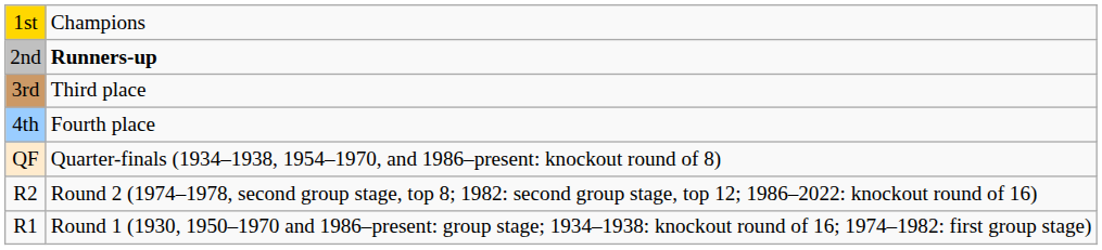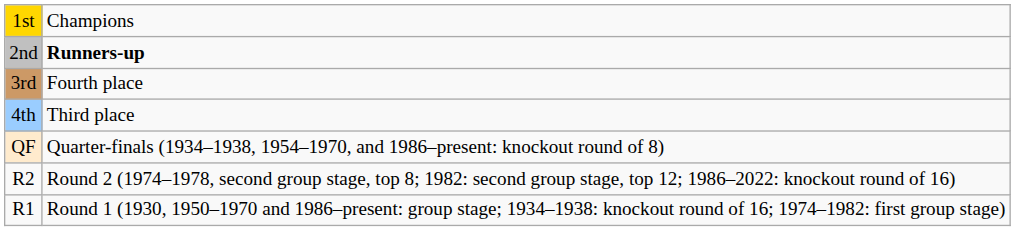 <table class="wikitable" style="font-size:90%">
 <tr>
 <td style="text-align:center;width:10px;background:gold">1st</td>
 <td>Champions</td>
 </tr>
 <tr>
 <td style="text-align:center;width:10px;background:silver">2nd</td>
 <td><strong>Runners-up</strong></td>
 </tr>
 <tr>
 <td style="text-align:center;width:10px;background:#cc9966">3rd</td>
-<td>Third place</td>
+<td>Fourth place</td>
 </tr>
 <tr>
 <td style="text-align:center;width:10px;background:#9acdff">4th</td>
-<td>Fourth place</td>
+<td>Third place</td>
 </tr>
 <tr>
 <td style="text-align:center;width:10px;background:#ffebcd">QF</td>
 <td>Quarter-finals (1934–1938, 1954–1970, and 1986–present: knockout round of 8)</td>
 </tr>
 <tr>
 <td style="text-align:center;width:10px">R2</td>
 <td>Round 2 (1974–1978, second group stage, top 8; 1982: second group stage, top 12; 1986–2022: knockout round of 16)</td>
 </tr>
 <tr>
 <td style="text-align:center;width:10px">R1</td>
 <td>Round 1 (1930, 1950–1970 and 1986–present: group stage; 1934–1938: knockout round of 16; 1974–1982: first group stage)</td>
 </tr>
 </table>
